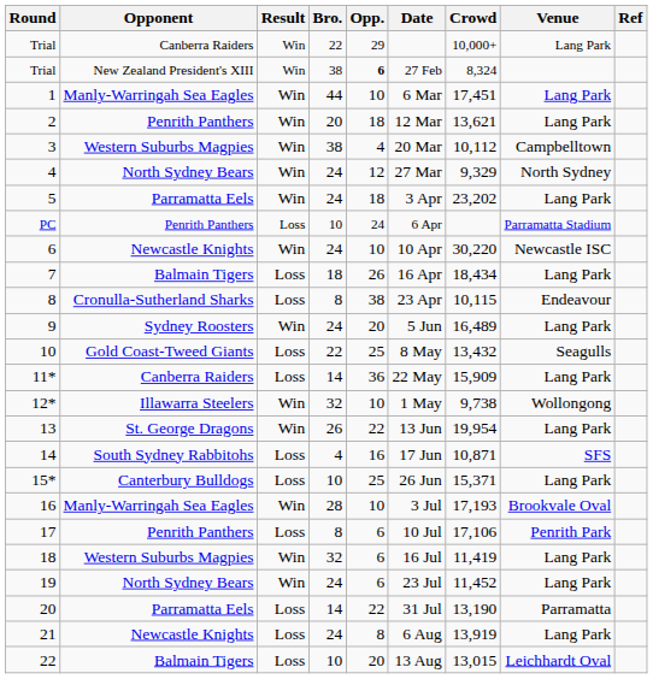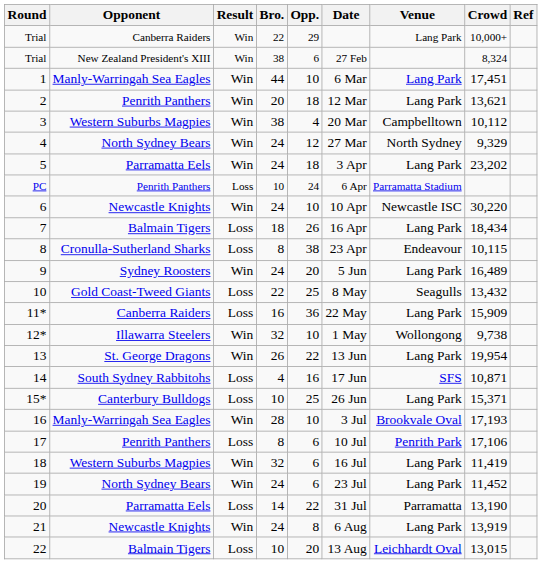 <table class="wikitable" style="text-align:right;">
 <tr>
 <th>Round</th>
 <th>Opponent</th>
 <th>Result</th>
 <th>Bro.</th>
 <th>Opp.</th>
 <th>Date</th>
+<th>Venue</th>
 <th>Crowd</th>
-<th>Venue</th>
 <th>Ref</th>
 </tr>
 <tr>
 <td><small>Trial</small></td>
 <td><small>Canberra Raiders</small></td>
 <td><small>Win</small></td>
 <td><small>22</small></td>
 <td><small>29</small></td>
 <td></td>
+<td><small>Lang Park</small></td>
 <td><small>10,000+</small></td>
-<td><small>Lang Park</small></td>
 <td></td>
 </tr>
 <tr>
 <td><small>Trial</small></td>
 <td><small>New Zealand President's XIII</small></td>
 <td><small>Win</small></td>
 <td><small>38</small></td>
-<td><strong><small>6</small></strong></td>
+<td><small>6</small></td>
 <td><small>27 Feb</small></td>
+<td><small></small></td>
 <td><small>8,324</small></td>
-<td><small></small></td>
 <td></td>
 </tr>
 <tr>
 <td>1</td>
 <td><a href='#'>Manly-Warringah Sea Eagles</a></td>
 <td>Win</td>
 <td>44</td>
 <td>10</td>
 <td>6 Mar</td>
+<td><a href='#'>Lang Park</a></td>
 <td>17,451</td>
-<td><a href='#'>Lang Park</a></td>
 <td></td>
 </tr>
 <tr>
 <td>2</td>
 <td><a href='#'>Penrith Panthers</a></td>
 <td>Win</td>
 <td>20</td>
 <td>18</td>
 <td>12 Mar</td>
+<td>Lang Park</td>
 <td>13,621</td>
-<td>Lang Park</td>
 <td></td>
 </tr>
 <tr>
 <td>3</td>
 <td><a href='#'>Western Suburbs Magpies</a></td>
 <td>Win</td>
 <td>38</td>
 <td>4</td>
 <td>20 Mar</td>
+<td>Campbelltown</td>
 <td>10,112</td>
-<td>Campbelltown</td>
 <td></td>
 </tr>
 <tr>
 <td>4</td>
 <td><a href='#'>North Sydney Bears</a></td>
 <td>Win</td>
 <td>24</td>
 <td>12</td>
 <td>27 Mar</td>
+<td>North Sydney</td>
 <td>9,329</td>
-<td>North Sydney</td>
 <td></td>
 </tr>
 <tr>
 <td>5</td>
 <td><a href='#'>Parramatta Eels</a></td>
 <td>Win</td>
 <td>24</td>
 <td>18</td>
 <td>3 Apr</td>
+<td>Lang Park</td>
 <td>23,202</td>
-<td>Lang Park</td>
 <td></td>
 </tr>
 <tr>
 <td><small><a href='#'>PC</a></small></td>
 <td><small><a href='#'>Penrith Panthers</a></small></td>
 <td><small>Loss</small></td>
 <td><small>10</small></td>
 <td><small>24</small></td>
 <td><small>6 Apr</small></td>
+<td><small><a href='#'>Parramatta Stadium</a></small></td>
 <td></td>
-<td><small><a href='#'>Parramatta Stadium</a></small></td>
 <td></td>
 </tr>
 <tr>
 <td>6</td>
 <td><a href='#'>Newcastle Knights</a></td>
 <td>Win</td>
 <td>24</td>
 <td>10</td>
 <td>10 Apr</td>
+<td>Newcastle ISC</td>
 <td>30,220</td>
-<td>Newcastle ISC</td>
 <td></td>
 </tr>
 <tr>
 <td>7</td>
 <td><a href='#'>Balmain Tigers</a></td>
 <td>Loss</td>
 <td>18</td>
 <td>26</td>
 <td>16 Apr</td>
+<td>Lang Park</td>
 <td>18,434</td>
-<td>Lang Park</td>
 <td></td>
 </tr>
 <tr>
 <td>8</td>
 <td><a href='#'>Cronulla-Sutherland Sharks</a></td>
 <td>Loss</td>
 <td>8</td>
 <td>38</td>
 <td>23 Apr</td>
+<td>Endeavour</td>
 <td>10,115</td>
-<td>Endeavour</td>
 <td></td>
 </tr>
 <tr>
 <td>9</td>
 <td><a href='#'>Sydney Roosters</a></td>
 <td>Win</td>
 <td>24</td>
 <td>20</td>
 <td>5 Jun</td>
+<td>Lang Park</td>
 <td>16,489</td>
-<td>Lang Park</td>
 <td></td>
 </tr>
 <tr>
 <td>10</td>
 <td><a href='#'>Gold Coast-Tweed Giants</a></td>
 <td>Loss</td>
 <td>22</td>
 <td>25</td>
 <td>8 May</td>
+<td>Seagulls</td>
 <td>13,432</td>
-<td>Seagulls</td>
 <td></td>
 </tr>
 <tr>
 <td>11*</td>
 <td><a href='#'>Canberra Raiders</a></td>
 <td>Loss</td>
-<td>14</td>
+<td>16</td>
 <td>36</td>
 <td>22 May</td>
+<td>Lang Park</td>
 <td>15,909</td>
-<td>Lang Park</td>
 <td></td>
 </tr>
 <tr>
 <td>12*</td>
 <td><a href='#'>Illawarra Steelers</a></td>
 <td>Win</td>
 <td>32</td>
 <td>10</td>
 <td>1 May</td>
+<td>Wollongong</td>
 <td>9,738</td>
-<td>Wollongong</td>
 <td></td>
 </tr>
 <tr>
 <td>13</td>
 <td><a href='#'>St. George Dragons</a></td>
 <td>Win</td>
 <td>26</td>
 <td>22</td>
 <td>13 Jun</td>
+<td>Lang Park</td>
 <td>19,954</td>
-<td>Lang Park</td>
 <td></td>
 </tr>
 <tr>
 <td>14</td>
 <td><a href='#'>South Sydney Rabbitohs</a></td>
 <td>Loss</td>
 <td>4</td>
 <td>16</td>
 <td>17 Jun</td>
+<td><a href='#'>SFS</a></td>
 <td>10,871</td>
-<td><a href='#'>SFS</a></td>
 <td></td>
 </tr>
 <tr>
 <td>15*</td>
 <td><a href='#'>Canterbury Bulldogs</a></td>
 <td>Loss</td>
 <td>10</td>
 <td>25</td>
 <td>26 Jun</td>
+<td>Lang Park</td>
 <td>15,371</td>
-<td>Lang Park</td>
 <td></td>
 </tr>
 <tr>
 <td>16</td>
 <td><a href='#'>Manly-Warringah Sea Eagles</a></td>
 <td>Win</td>
 <td>28</td>
 <td>10</td>
 <td>3 Jul</td>
+<td><a href='#'>Brookvale Oval</a></td>
 <td>17,193</td>
-<td><a href='#'>Brookvale Oval</a></td>
 <td></td>
 </tr>
 <tr>
 <td>17</td>
 <td><a href='#'>Penrith Panthers</a></td>
 <td>Loss</td>
 <td>8</td>
 <td>6</td>
 <td>10 Jul</td>
+<td><a href='#'>Penrith Park</a></td>
 <td>17,106</td>
-<td><a href='#'>Penrith Park</a></td>
 <td></td>
 </tr>
 <tr>
 <td>18</td>
 <td><a href='#'>Western Suburbs Magpies</a></td>
 <td>Win</td>
 <td>32</td>
 <td>6</td>
 <td>16 Jul</td>
+<td>Lang Park</td>
 <td>11,419</td>
-<td>Lang Park</td>
 <td></td>
 </tr>
 <tr>
 <td>19</td>
 <td><a href='#'>North Sydney Bears</a></td>
 <td>Win</td>
 <td>24</td>
 <td>6</td>
 <td>23 Jul</td>
+<td>Lang Park</td>
 <td>11,452</td>
-<td>Lang Park</td>
 <td></td>
 </tr>
 <tr>
 <td>20</td>
 <td><a href='#'>Parramatta Eels</a></td>
 <td>Loss</td>
 <td>14</td>
 <td>22</td>
 <td>31 Jul</td>
+<td>Parramatta</td>
 <td>13,190</td>
-<td>Parramatta</td>
 <td></td>
 </tr>
 <tr>
 <td>21</td>
 <td><a href='#'>Newcastle Knights</a></td>
-<td>Loss</td>
+<td>Win</td>
 <td>24</td>
 <td>8</td>
 <td>6 Aug</td>
+<td>Lang Park</td>
 <td>13,919</td>
-<td>Lang Park</td>
 <td></td>
 </tr>
 <tr>
 <td>22</td>
 <td><a href='#'>Balmain Tigers</a></td>
 <td>Loss</td>
 <td>10</td>
 <td>20</td>
 <td>13 Aug</td>
+<td><a href='#'>Leichhardt Oval</a></td>
 <td>13,015</td>
-<td><a href='#'>Leichhardt Oval</a></td>
 <td></td>
 </tr>
 </table>
